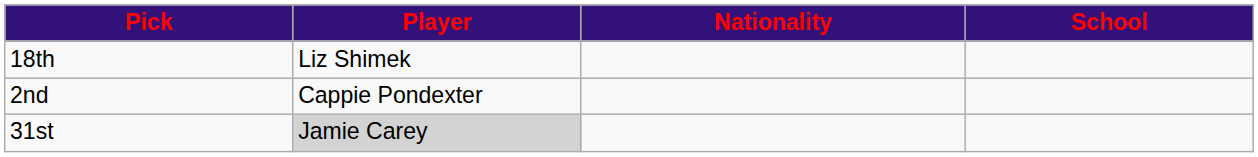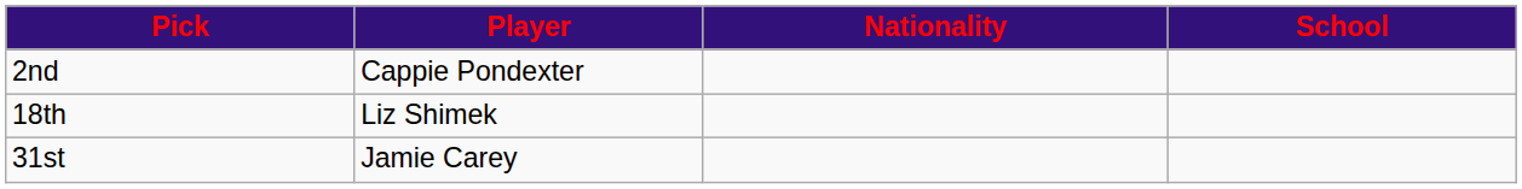 <table class="wikitable sortable">
 <tr>
 <th style="background:#32127a;color:red;" width="15%">Pick</th>
 <th style="background:#32127a;color:red;" width="15%">Player</th>
 <th style="background:#32127a;color:red;" width="20%">Nationality</th>
 <th style="background:#32127a;color:red;" width="15%">School</th>
 </tr>
 <tr>
+<td>2nd</td>
+<td>Cappie Pondexter</td>
+<td></td>
+<td></td>
+</tr>
+<tr>
 <td>18th</td>
 <td>Liz Shimek</td>
 <td></td>
 <td></td>
 </tr>
 <tr>
-<td>2nd</td>
-<td>Cappie Pondexter</td>
-<td></td>
-<td></td>
-</tr>
-<tr>
 <td>31st</td>
-<td style="background: lightgrey;">Jamie Carey</td>
+<td>Jamie Carey</td>
 <td></td>
 <td></td>
 </tr>
 </table>
